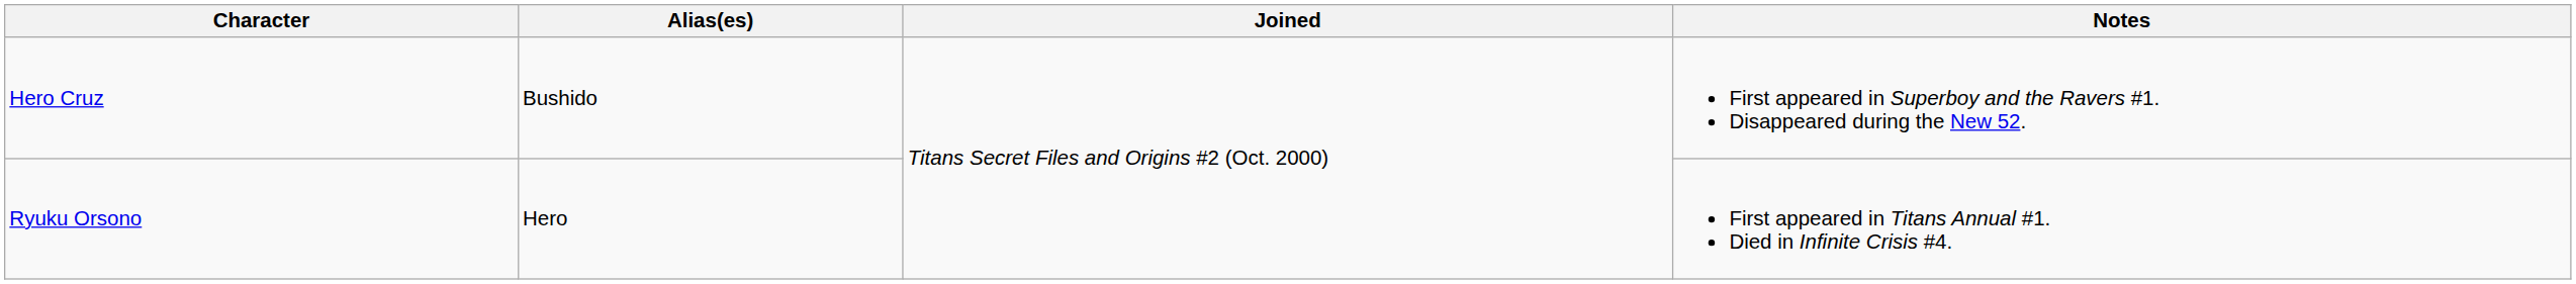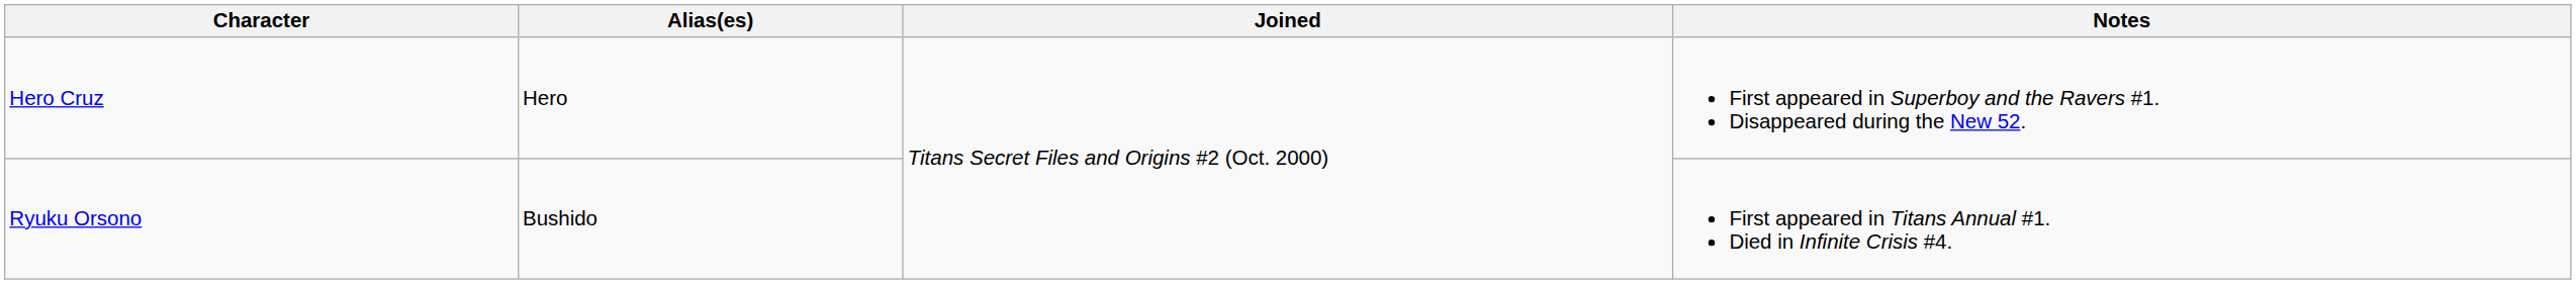 <table class="wikitable" width=100%>
 <tr>
 <th width=20%>Character</th>
 <th width=15%>Alias(es)</th>
 <th width="30%">Joined</th>
 <th width="35%">Notes</th>
 </tr>
 <tr>
 <td valign="center"><a href='#'>Hero Cruz</a></td>
-<td valign="center">Bushido</td>
+<td valign="center">Hero</td>
 <td rowspan="2"><em>Titans Secret Files and Origins</em> #2 (Oct. 2000)</td>
 <td><br><ul><li>First appeared in <em>Superboy and the Ravers</em> #1.</li><li>Disappeared during the <a href='#'>New 52</a>.</li></ul></td>
 </tr>
 <tr>
 <td valign="center"><a href='#'>Ryuku Orsono</a></td>
-<td valign="center">Hero</td>
+<td valign="center">Bushido</td>
 <td valign="center"><br><ul><li>First appeared in <em>Titans Annual</em> #1.</li><li>Died in <em>Infinite Crisis</em> #4.</li></ul></td>
 </tr>
 </table>
